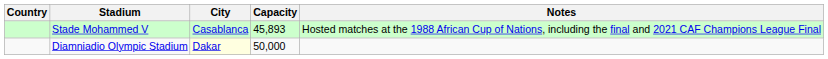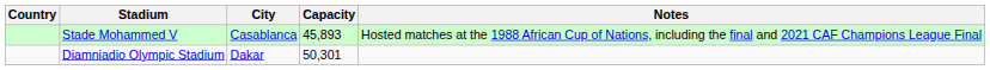 <table class="wikitable sortable">
 <tr>
 <th>Country</th>
 <th>Stadium</th>
 <th>City</th>
 <th>Capacity</th>
 <th>Notes</th>
 </tr>
 <tr bgcolor="#ccffcc" data-darkreader-inline-bgcolor="">
 <td></td>
 <td><a href='#'>Stade Mohammed V</a></td>
 <td><a href='#'>Casablanca</a></td>
 <td>45,893</td>
 <td>Hosted matches at the <a href='#'>1988 African Cup of Nations</a>, including the <a href='#'>final</a> and <a href='#'>2021 CAF Champions League Final</a></td>
 </tr>
 <tr>
 <td></td>
 <td><a href='#'>Diamniadio Olympic Stadium</a></td>
-<td style="background: lightyellow;"><a href='#'>Dakar</a></td>
-<td>50,000</td>
+<td><a href='#'>Dakar</a></td>
+<td>50,301</td>
 <td></td>
 </tr>
 </table>
